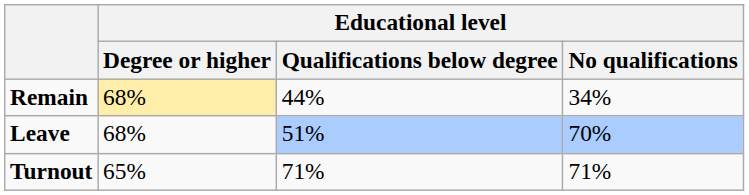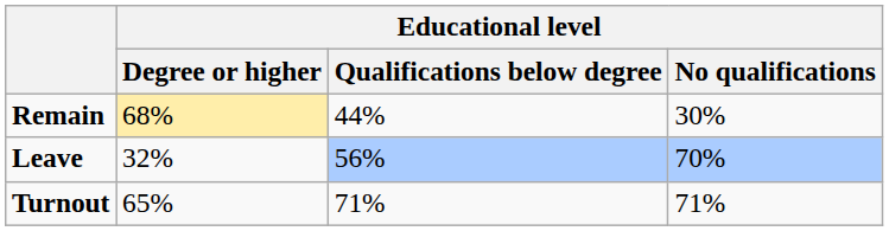 <table class="wikitable">
 <tr>
 <th rowspan=2></th>
 <th colspan="3">Educational level</th>
 </tr>
 <tr>
 <th>Degree or higher</th>
 <th>Qualifications below degree</th>
 <th>No qualifications</th>
 </tr>
 <tr>
 <td><strong>Remain</strong></td>
 <td style="background:#fea;">68%</td>
 <td>44%</td>
-<td>34%</td>
+<td>30%</td>
 </tr>
 <tr>
 <td><strong>Leave</strong></td>
-<td>68%</td>
-<td style="background:#acf;">51%</td>
+<td>32%</td>
+<td style="background:#acf;">56%</td>
 <td style="background:#acf;">70%</td>
 </tr>
 <tr>
 <td><strong>Turnout</strong></td>
 <td>65%</td>
 <td>71%</td>
 <td>71%</td>
 </tr>
 </table>
